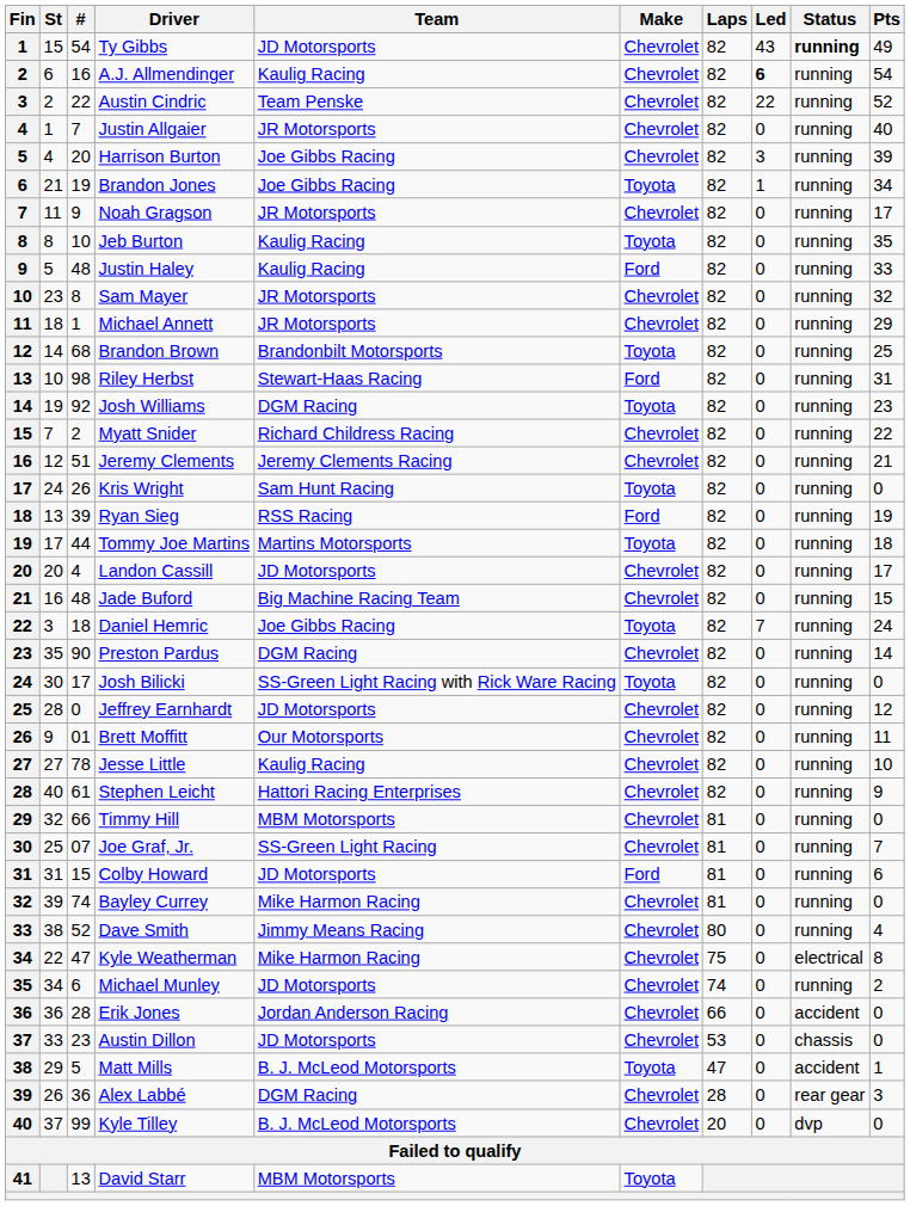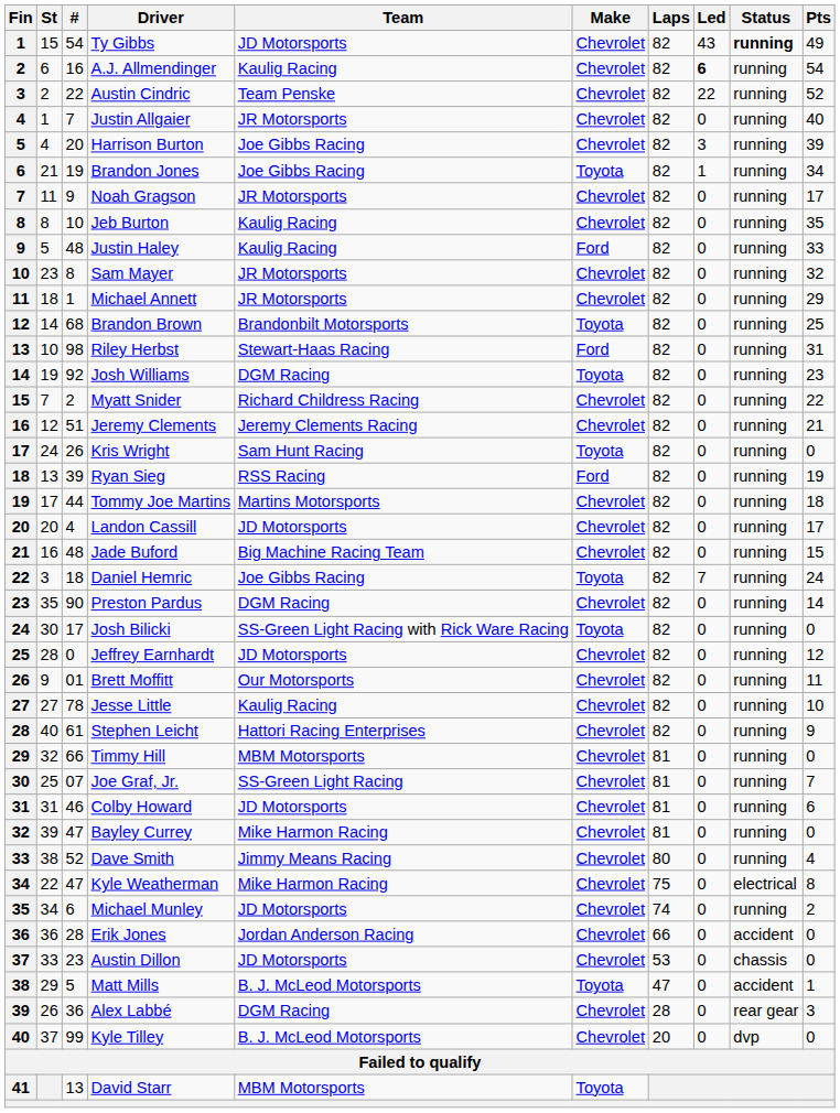 <table class="wikitable" style="font-size:95%">
 <tr>
 <th>Fin</th>
 <th>St</th>
 <th>#</th>
 <th>Driver</th>
 <th>Team</th>
 <th>Make</th>
 <th>Laps</th>
 <th>Led</th>
 <th>Status</th>
 <th>Pts</th>
 </tr>
 <tr>
 <th>1</th>
 <td>15</td>
 <td>54</td>
 <td><a href='#'>Ty Gibbs</a></td>
 <td><a href='#'>JD Motorsports</a></td>
 <td><a href='#'>Chevrolet</a></td>
 <td>82</td>
 <td>43</td>
 <td><strong>running</strong></td>
 <td>49</td>
 </tr>
 <tr>
 <th>2</th>
 <td>6</td>
 <td>16</td>
 <td><a href='#'>A.J. Allmendinger</a></td>
 <td><a href='#'>Kaulig Racing</a></td>
 <td><a href='#'>Chevrolet</a></td>
 <td>82</td>
 <td><strong>6</strong></td>
 <td>running</td>
 <td>54</td>
 </tr>
 <tr>
 <th>3</th>
 <td>2</td>
 <td>22</td>
 <td><a href='#'>Austin Cindric</a></td>
 <td><a href='#'>Team Penske</a></td>
 <td><a href='#'>Chevrolet</a></td>
 <td>82</td>
 <td>22</td>
 <td>running</td>
 <td>52</td>
 </tr>
 <tr>
 <th>4</th>
 <td>1</td>
 <td>7</td>
 <td><a href='#'>Justin Allgaier</a></td>
 <td><a href='#'>JR Motorsports</a></td>
 <td><a href='#'>Chevrolet</a></td>
 <td>82</td>
 <td>0</td>
 <td>running</td>
 <td>40</td>
 </tr>
 <tr>
 <th>5</th>
 <td>4</td>
 <td>20</td>
 <td><a href='#'>Harrison Burton</a></td>
 <td><a href='#'>Joe Gibbs Racing</a></td>
 <td><a href='#'>Chevrolet</a></td>
 <td>82</td>
 <td>3</td>
 <td>running</td>
 <td>39</td>
 </tr>
 <tr>
 <th>6</th>
 <td>21</td>
 <td>19</td>
 <td><a href='#'>Brandon Jones</a></td>
 <td><a href='#'>Joe Gibbs Racing</a></td>
 <td><a href='#'>Toyota</a></td>
 <td>82</td>
 <td>1</td>
 <td>running</td>
 <td>34</td>
 </tr>
 <tr>
 <th>7</th>
 <td>11</td>
 <td>9</td>
 <td><a href='#'>Noah Gragson</a></td>
 <td><a href='#'>JR Motorsports</a></td>
 <td><a href='#'>Chevrolet</a></td>
 <td>82</td>
 <td>0</td>
 <td>running</td>
 <td>17</td>
 </tr>
 <tr>
 <th>8</th>
 <td>8</td>
 <td>10</td>
 <td><a href='#'>Jeb Burton</a></td>
 <td><a href='#'>Kaulig Racing</a></td>
-<td><a href='#'>Toyota</a></td>
+<td><a href='#'>Chevrolet</a></td>
 <td>82</td>
 <td>0</td>
 <td>running</td>
 <td>35</td>
 </tr>
 <tr>
 <th>9</th>
 <td>5</td>
 <td>48</td>
 <td><a href='#'>Justin Haley</a></td>
 <td><a href='#'>Kaulig Racing</a></td>
 <td><a href='#'>Ford</a></td>
 <td>82</td>
 <td>0</td>
 <td>running</td>
 <td>33</td>
 </tr>
 <tr>
 <th>10</th>
 <td>23</td>
 <td>8</td>
 <td><a href='#'>Sam Mayer</a></td>
 <td><a href='#'>JR Motorsports</a></td>
 <td><a href='#'>Chevrolet</a></td>
 <td>82</td>
 <td>0</td>
 <td>running</td>
 <td>32</td>
 </tr>
 <tr>
 <th>11</th>
 <td>18</td>
 <td>1</td>
 <td><a href='#'>Michael Annett</a></td>
 <td><a href='#'>JR Motorsports</a></td>
 <td><a href='#'>Chevrolet</a></td>
 <td>82</td>
 <td>0</td>
 <td>running</td>
 <td>29</td>
 </tr>
 <tr>
 <th>12</th>
 <td>14</td>
 <td>68</td>
 <td><a href='#'>Brandon Brown</a></td>
 <td><a href='#'>Brandonbilt Motorsports</a></td>
 <td><a href='#'>Toyota</a></td>
 <td>82</td>
 <td>0</td>
 <td>running</td>
 <td>25</td>
 </tr>
 <tr>
 <th>13</th>
 <td>10</td>
 <td>98</td>
 <td><a href='#'>Riley Herbst</a></td>
 <td><a href='#'>Stewart-Haas Racing</a></td>
 <td><a href='#'>Ford</a></td>
 <td>82</td>
 <td>0</td>
 <td>running</td>
 <td>31</td>
 </tr>
 <tr>
 <th>14</th>
 <td>19</td>
 <td>92</td>
 <td><a href='#'>Josh Williams</a></td>
 <td><a href='#'>DGM Racing</a></td>
 <td><a href='#'>Toyota</a></td>
 <td>82</td>
 <td>0</td>
 <td>running</td>
 <td>23</td>
 </tr>
 <tr>
 <th>15</th>
 <td>7</td>
 <td>2</td>
 <td><a href='#'>Myatt Snider</a></td>
 <td><a href='#'>Richard Childress Racing</a></td>
 <td><a href='#'>Chevrolet</a></td>
 <td>82</td>
 <td>0</td>
 <td>running</td>
 <td>22</td>
 </tr>
 <tr>
 <th>16</th>
 <td>12</td>
 <td>51</td>
 <td><a href='#'>Jeremy Clements</a></td>
 <td><a href='#'>Jeremy Clements Racing</a></td>
 <td><a href='#'>Chevrolet</a></td>
 <td>82</td>
 <td>0</td>
 <td>running</td>
 <td>21</td>
 </tr>
 <tr>
 <th>17</th>
 <td>24</td>
 <td>26</td>
 <td><a href='#'>Kris Wright</a></td>
 <td><a href='#'>Sam Hunt Racing</a></td>
 <td><a href='#'>Toyota</a></td>
 <td>82</td>
 <td>0</td>
 <td>running</td>
 <td>0</td>
 </tr>
 <tr>
 <th>18</th>
 <td>13</td>
 <td>39</td>
 <td><a href='#'>Ryan Sieg</a></td>
 <td><a href='#'>RSS Racing</a></td>
 <td><a href='#'>Ford</a></td>
 <td>82</td>
 <td>0</td>
 <td>running</td>
 <td>19</td>
 </tr>
 <tr>
 <th>19</th>
 <td>17</td>
 <td>44</td>
 <td><a href='#'>Tommy Joe Martins</a></td>
 <td><a href='#'>Martins Motorsports</a></td>
-<td><a href='#'>Toyota</a></td>
+<td><a href='#'>Chevrolet</a></td>
 <td>82</td>
 <td>0</td>
 <td>running</td>
 <td>18</td>
 </tr>
 <tr>
 <th>20</th>
 <td>20</td>
 <td>4</td>
 <td><a href='#'>Landon Cassill</a></td>
 <td><a href='#'>JD Motorsports</a></td>
 <td><a href='#'>Chevrolet</a></td>
 <td>82</td>
 <td>0</td>
 <td>running</td>
 <td>17</td>
 </tr>
 <tr>
 <th>21</th>
 <td>16</td>
 <td>48</td>
 <td><a href='#'>Jade Buford</a></td>
 <td><a href='#'>Big Machine Racing Team</a></td>
 <td><a href='#'>Chevrolet</a></td>
 <td>82</td>
 <td>0</td>
 <td>running</td>
 <td>15</td>
 </tr>
 <tr>
 <th>22</th>
 <td>3</td>
 <td>18</td>
 <td><a href='#'>Daniel Hemric</a></td>
 <td><a href='#'>Joe Gibbs Racing</a></td>
 <td><a href='#'>Toyota</a></td>
 <td>82</td>
 <td>7</td>
 <td>running</td>
 <td>24</td>
 </tr>
 <tr>
 <th>23</th>
 <td>35</td>
 <td>90</td>
 <td><a href='#'>Preston Pardus</a></td>
 <td><a href='#'>DGM Racing</a></td>
 <td><a href='#'>Chevrolet</a></td>
 <td>82</td>
 <td>0</td>
 <td>running</td>
 <td>14</td>
 </tr>
 <tr>
 <th>24</th>
 <td>30</td>
 <td>17</td>
 <td><a href='#'>Josh Bilicki</a></td>
 <td><a href='#'>SS-Green Light Racing</a> with <a href='#'>Rick Ware Racing</a></td>
 <td><a href='#'>Toyota</a></td>
 <td>82</td>
 <td>0</td>
 <td>running</td>
 <td>0</td>
 </tr>
 <tr>
 <th>25</th>
 <td>28</td>
 <td>0</td>
 <td><a href='#'>Jeffrey Earnhardt</a></td>
 <td><a href='#'>JD Motorsports</a></td>
 <td><a href='#'>Chevrolet</a></td>
 <td>82</td>
 <td>0</td>
 <td>running</td>
 <td>12</td>
 </tr>
 <tr>
 <th>26</th>
 <td>9</td>
 <td>01</td>
 <td><a href='#'>Brett Moffitt</a></td>
 <td><a href='#'>Our Motorsports</a></td>
 <td><a href='#'>Chevrolet</a></td>
 <td>82</td>
 <td>0</td>
 <td>running</td>
 <td>11</td>
 </tr>
 <tr>
 <th>27</th>
 <td>27</td>
 <td>78</td>
 <td><a href='#'>Jesse Little</a></td>
 <td><a href='#'>Kaulig Racing</a></td>
 <td><a href='#'>Chevrolet</a></td>
 <td>82</td>
 <td>0</td>
 <td>running</td>
 <td>10</td>
 </tr>
 <tr>
 <th>28</th>
 <td>40</td>
 <td>61</td>
 <td><a href='#'>Stephen Leicht</a></td>
 <td><a href='#'>Hattori Racing Enterprises</a></td>
 <td><a href='#'>Chevrolet</a></td>
 <td>82</td>
 <td>0</td>
 <td>running</td>
 <td>9</td>
 </tr>
 <tr>
 <th>29</th>
 <td>32</td>
 <td>66</td>
 <td><a href='#'>Timmy Hill</a></td>
 <td><a href='#'>MBM Motorsports</a></td>
 <td><a href='#'>Chevrolet</a></td>
 <td>81</td>
 <td>0</td>
 <td>running</td>
 <td>0</td>
 </tr>
 <tr>
 <th>30</th>
 <td>25</td>
 <td>07</td>
 <td><a href='#'>Joe Graf, Jr.</a></td>
 <td><a href='#'>SS-Green Light Racing</a></td>
 <td><a href='#'>Chevrolet</a></td>
 <td>81</td>
 <td>0</td>
 <td>running</td>
 <td>7</td>
 </tr>
 <tr>
 <th>31</th>
 <td>31</td>
-<td>15</td>
+<td>46</td>
 <td><a href='#'>Colby Howard</a></td>
 <td><a href='#'>JD Motorsports</a></td>
-<td><a href='#'>Ford</a></td>
+<td><a href='#'>Chevrolet</a></td>
 <td>81</td>
 <td>0</td>
 <td>running</td>
 <td>6</td>
 </tr>
 <tr>
 <th>32</th>
 <td>39</td>
-<td>74</td>
+<td>47</td>
 <td><a href='#'>Bayley Currey</a></td>
 <td><a href='#'>Mike Harmon Racing</a></td>
 <td><a href='#'>Chevrolet</a></td>
 <td>81</td>
 <td>0</td>
 <td>running</td>
 <td>0</td>
 </tr>
 <tr>
 <th>33</th>
 <td>38</td>
 <td>52</td>
 <td><a href='#'>Dave Smith</a></td>
 <td><a href='#'>Jimmy Means Racing</a></td>
 <td><a href='#'>Chevrolet</a></td>
 <td>80</td>
 <td>0</td>
 <td>running</td>
 <td>4</td>
 </tr>
 <tr>
 <th>34</th>
 <td>22</td>
 <td>47</td>
 <td><a href='#'>Kyle Weatherman</a></td>
 <td><a href='#'>Mike Harmon Racing</a></td>
 <td><a href='#'>Chevrolet</a></td>
 <td>75</td>
 <td>0</td>
 <td>electrical</td>
 <td>8</td>
 </tr>
 <tr>
 <th>35</th>
 <td>34</td>
 <td>6</td>
 <td><a href='#'>Michael Munley</a></td>
 <td><a href='#'>JD Motorsports</a></td>
 <td><a href='#'>Chevrolet</a></td>
 <td>74</td>
 <td>0</td>
 <td>running</td>
 <td>2</td>
 </tr>
 <tr>
 <th>36</th>
 <td>36</td>
 <td>28</td>
 <td><a href='#'>Erik Jones</a></td>
 <td><a href='#'>Jordan Anderson Racing</a></td>
 <td><a href='#'>Chevrolet</a></td>
 <td>66</td>
 <td>0</td>
 <td>accident</td>
 <td>0</td>
 </tr>
 <tr>
 <th>37</th>
 <td>33</td>
 <td>23</td>
 <td><a href='#'>Austin Dillon</a></td>
 <td><a href='#'>JD Motorsports</a></td>
 <td><a href='#'>Chevrolet</a></td>
 <td>53</td>
 <td>0</td>
 <td>chassis</td>
 <td>0</td>
 </tr>
 <tr>
 <th>38</th>
 <td>29</td>
 <td>5</td>
 <td><a href='#'>Matt Mills</a></td>
 <td><a href='#'>B. J. McLeod Motorsports</a></td>
 <td><a href='#'>Toyota</a></td>
 <td>47</td>
 <td>0</td>
 <td>accident</td>
 <td>1</td>
 </tr>
 <tr>
 <th>39</th>
 <td>26</td>
 <td>36</td>
 <td><a href='#'>Alex Labbé</a></td>
 <td><a href='#'>DGM Racing</a></td>
 <td><a href='#'>Chevrolet</a></td>
 <td>28</td>
 <td>0</td>
 <td>rear gear</td>
 <td>3</td>
 </tr>
 <tr>
 <th>40</th>
 <td>37</td>
 <td>99</td>
 <td><a href='#'>Kyle Tilley</a></td>
 <td><a href='#'>B. J. McLeod Motorsports</a></td>
 <td><a href='#'>Chevrolet</a></td>
 <td>20</td>
 <td>0</td>
 <td>dvp</td>
 <td>0</td>
 </tr>
 <tr>
 <th colspan="10">Failed to qualify</th>
 </tr>
 <tr>
 <th>41</th>
 <th></th>
 <td>13</td>
 <td><a href='#'>David Starr</a></td>
 <td><a href='#'>MBM Motorsports</a></td>
 <td><a href='#'>Toyota</a></td>
 <th colspan="4"></th>
 </tr>
 <tr>
 <th colspan="10"></th>
 </tr>
 </table>
